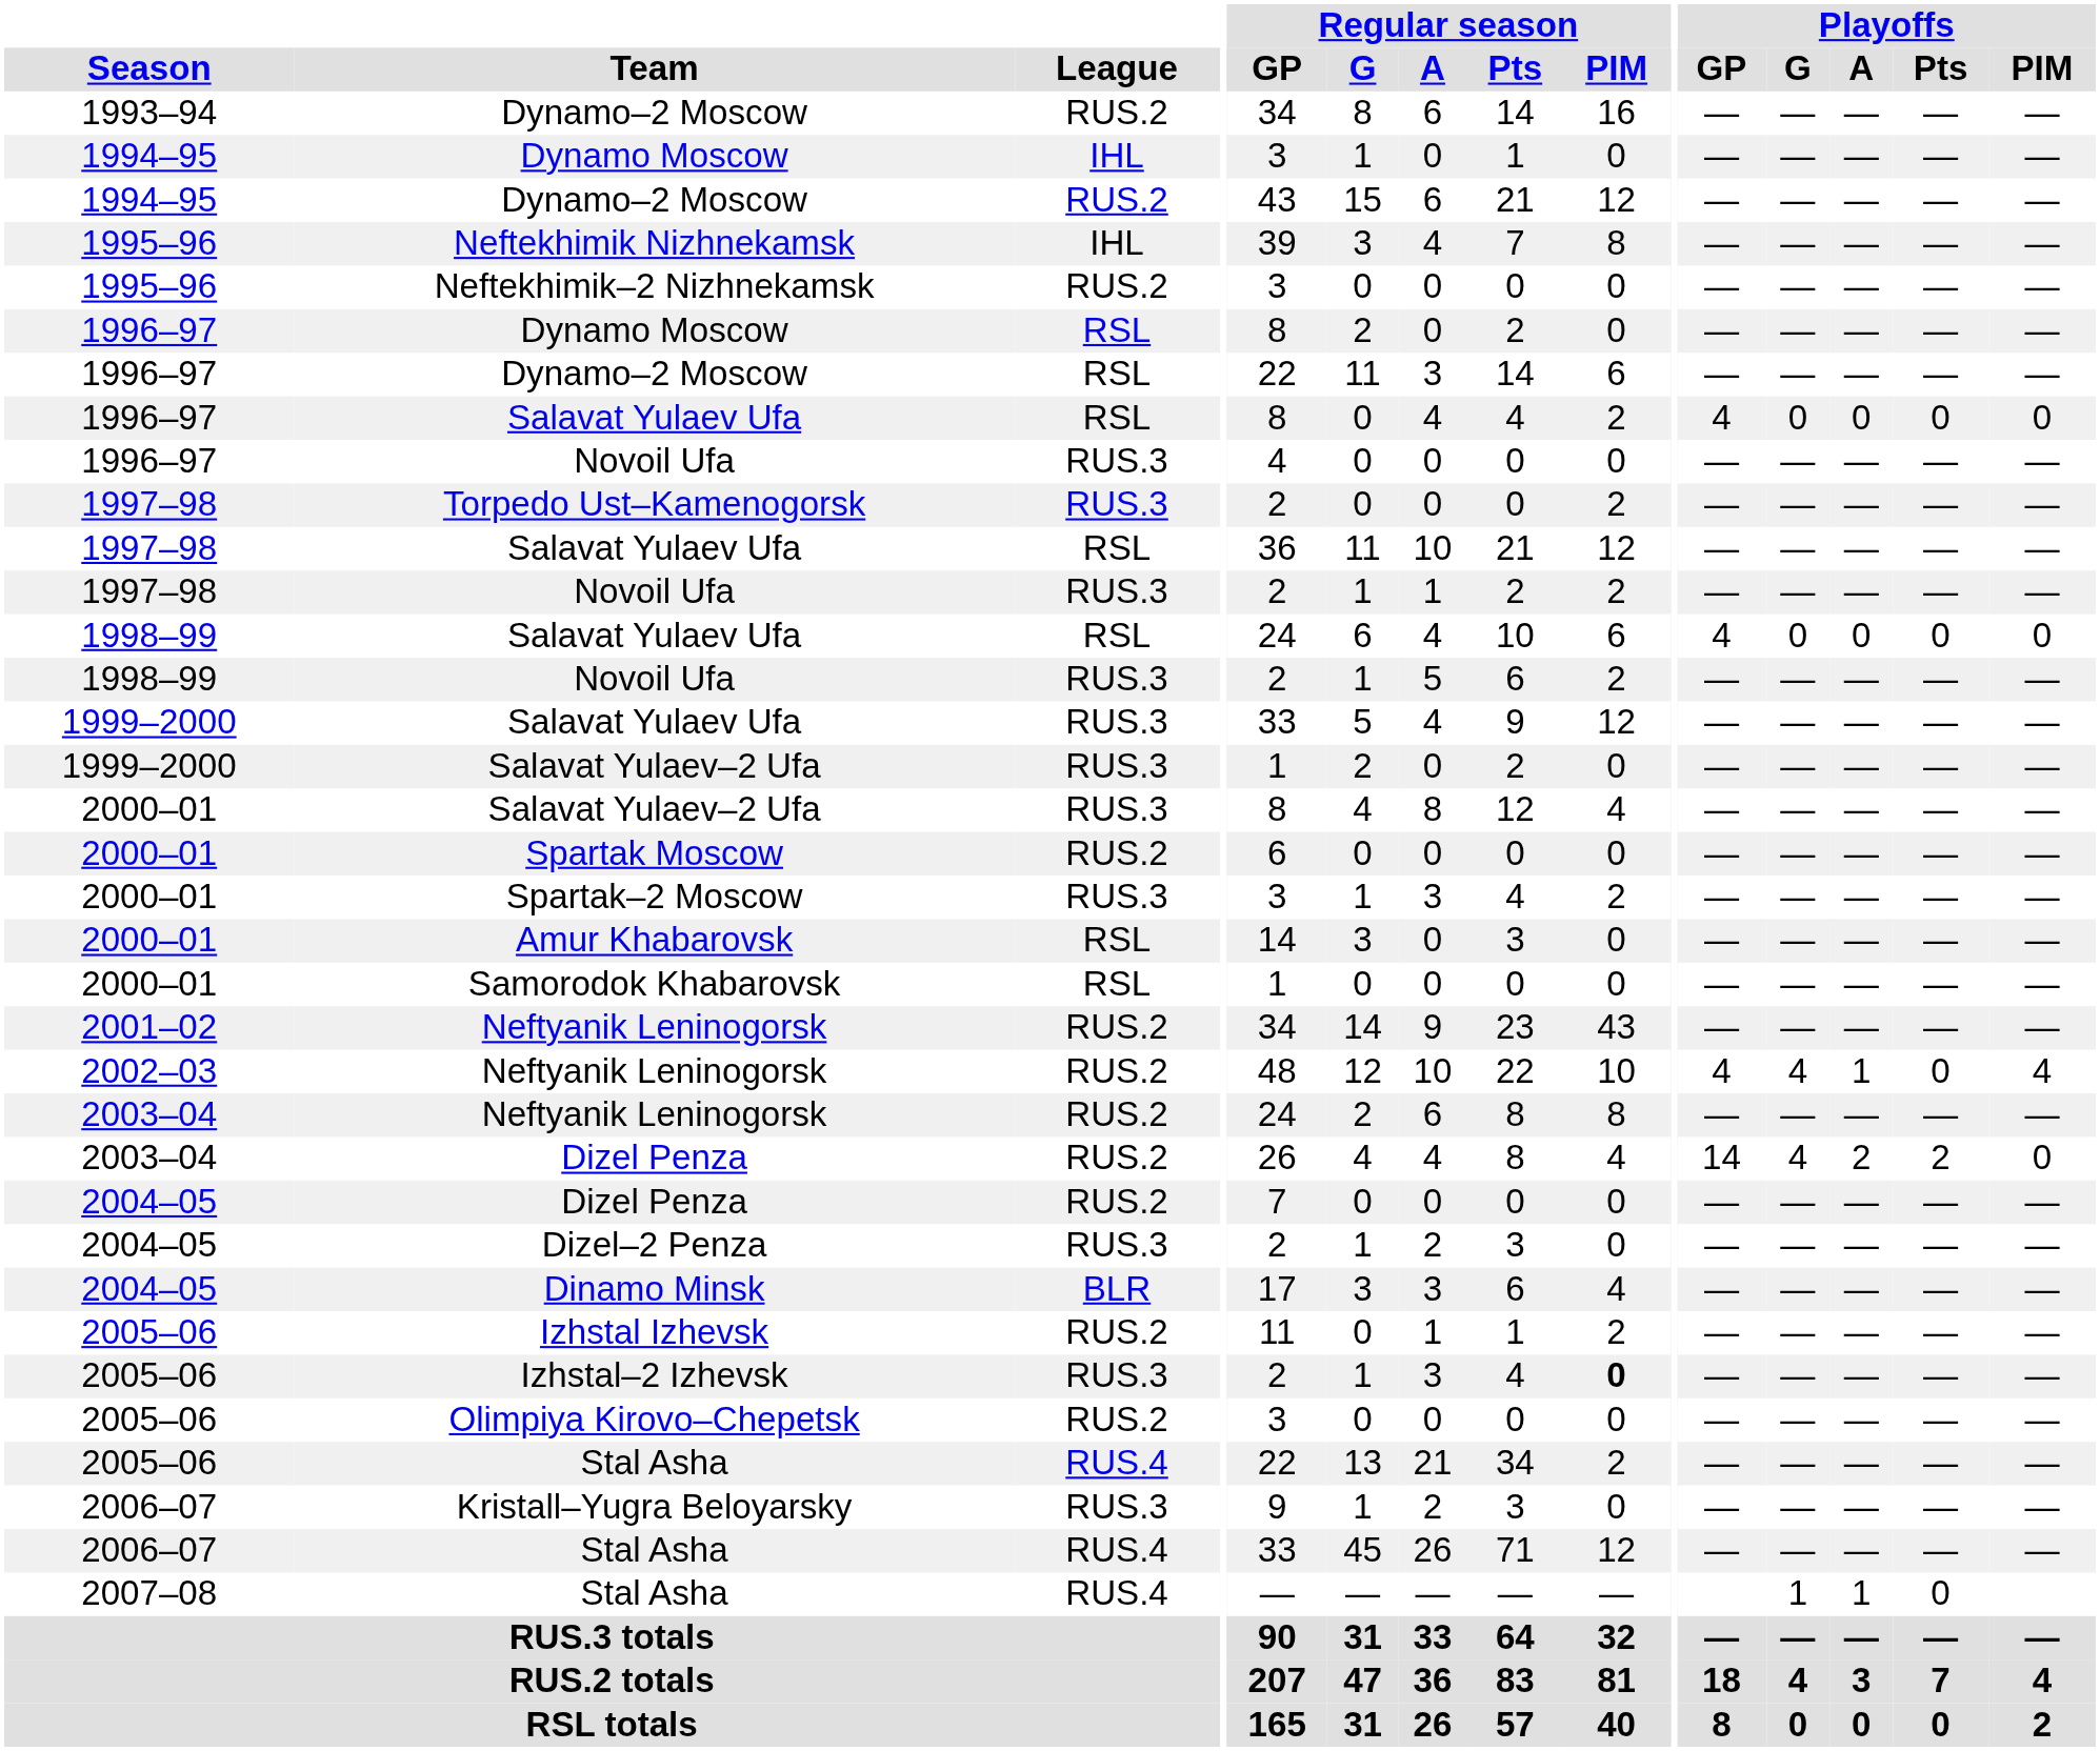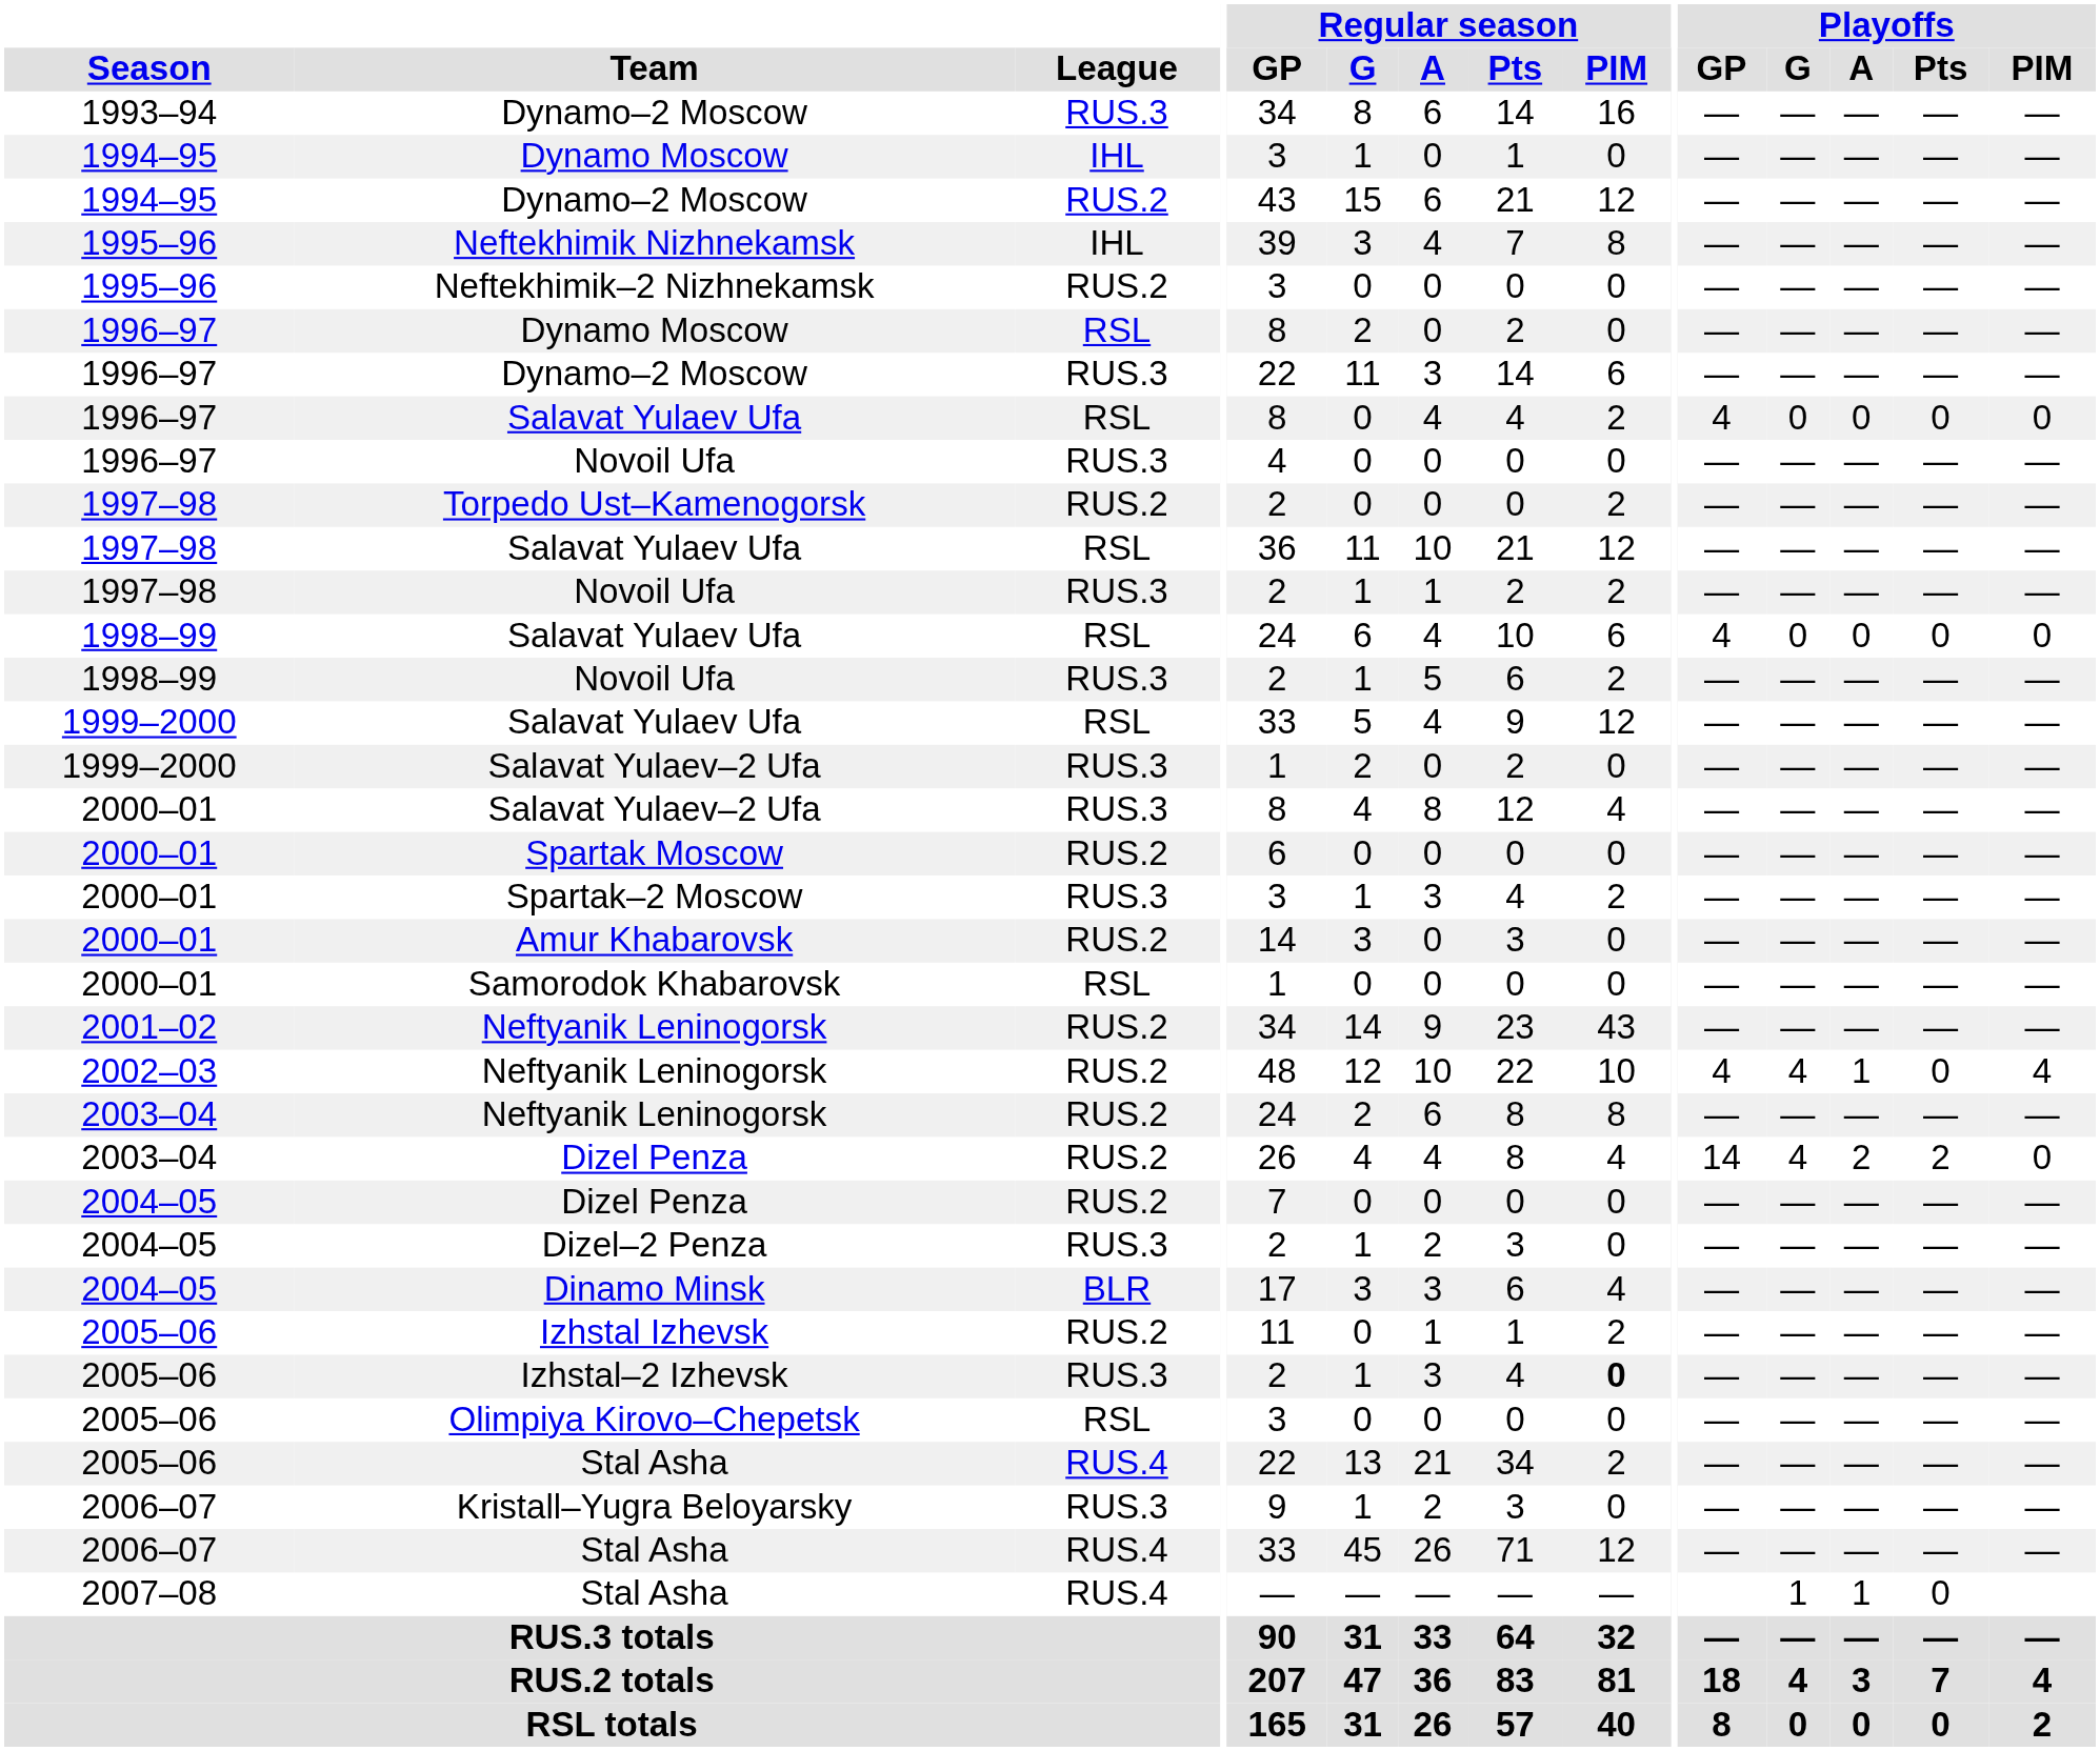 <table border="0" cellpadding="1" cellspacing="0" style="text-align:center; width:60em">
 <tr bgcolor="#e0e0e0">
 <th colspan="3" bgcolor="#ffffff"></th>
 <th rowspan="99" bgcolor="#ffffff"></th>
 <th colspan="5"><a href='#'>Regular season</a></th>
 <th rowspan="99" bgcolor="#ffffff"></th>
 <th colspan="5"><a href='#'>Playoffs</a></th>
 </tr>
 <tr bgcolor="#e0e0e0">
 <th><a href='#'>Season</a></th>
 <th>Team</th>
 <th>League</th>
 <th>GP</th>
 <th><a href='#'>G</a></th>
 <th><a href='#'>A</a></th>
 <th><a href='#'>Pts</a></th>
 <th><a href='#'>PIM</a></th>
 <th>GP</th>
 <th>G</th>
 <th>A</th>
 <th>Pts</th>
 <th>PIM</th>
 </tr>
 <tr>
 <td>1993–94</td>
 <td>Dynamo–2 Moscow</td>
-<td>RUS.2</td>
+<td><a href='#'>RUS.3</a></td>
 <td>34</td>
 <td>8</td>
 <td>6</td>
 <td>14</td>
 <td>16</td>
 <td>—</td>
 <td>—</td>
 <td>—</td>
 <td>—</td>
 <td>—</td>
 </tr>
 <tr bgcolor="#f0f0f0">
 <td><a href='#'>1994–95</a></td>
 <td><a href='#'>Dynamo Moscow</a></td>
 <td><a href='#'>IHL</a></td>
 <td>3</td>
 <td>1</td>
 <td>0</td>
 <td>1</td>
 <td>0</td>
 <td>—</td>
 <td>—</td>
 <td>—</td>
 <td>—</td>
 <td>—</td>
 </tr>
 <tr>
 <td><a href='#'>1994–95</a></td>
 <td>Dynamo–2 Moscow</td>
 <td><a href='#'>RUS.2</a></td>
 <td>43</td>
 <td>15</td>
 <td>6</td>
 <td>21</td>
 <td>12</td>
 <td>—</td>
 <td>—</td>
 <td>—</td>
 <td>—</td>
 <td>—</td>
 </tr>
 <tr bgcolor="#f0f0f0">
 <td><a href='#'>1995–96</a></td>
 <td><a href='#'>Neftekhimik Nizhnekamsk</a></td>
 <td>IHL</td>
 <td>39</td>
 <td>3</td>
 <td>4</td>
 <td>7</td>
 <td>8</td>
 <td>—</td>
 <td>—</td>
 <td>—</td>
 <td>—</td>
 <td>—</td>
 </tr>
 <tr>
 <td><a href='#'>1995–96</a></td>
 <td>Neftekhimik–2 Nizhnekamsk</td>
 <td>RUS.2</td>
 <td>3</td>
 <td>0</td>
 <td>0</td>
 <td>0</td>
 <td>0</td>
 <td>—</td>
 <td>—</td>
 <td>—</td>
 <td>—</td>
 <td>—</td>
 </tr>
 <tr bgcolor="#f0f0f0">
 <td><a href='#'>1996–97</a></td>
 <td>Dynamo Moscow</td>
 <td><a href='#'>RSL</a></td>
 <td>8</td>
 <td>2</td>
 <td>0</td>
 <td>2</td>
 <td>0</td>
 <td>—</td>
 <td>—</td>
 <td>—</td>
 <td>—</td>
 <td>—</td>
 </tr>
 <tr>
 <td>1996–97</td>
 <td>Dynamo–2 Moscow</td>
-<td>RSL</td>
+<td>RUS.3</td>
 <td>22</td>
 <td>11</td>
 <td>3</td>
 <td>14</td>
 <td>6</td>
 <td>—</td>
 <td>—</td>
 <td>—</td>
 <td>—</td>
 <td>—</td>
 </tr>
 <tr bgcolor="#f0f0f0">
 <td>1996–97</td>
 <td><a href='#'>Salavat Yulaev Ufa</a></td>
 <td>RSL</td>
 <td>8</td>
 <td>0</td>
 <td>4</td>
 <td>4</td>
 <td>2</td>
 <td>4</td>
 <td>0</td>
 <td>0</td>
 <td>0</td>
 <td>0</td>
 </tr>
 <tr>
 <td>1996–97</td>
 <td>Novoil Ufa</td>
 <td>RUS.3</td>
 <td>4</td>
 <td>0</td>
 <td>0</td>
 <td>0</td>
 <td>0</td>
 <td>—</td>
 <td>—</td>
 <td>—</td>
 <td>—</td>
 <td>—</td>
 </tr>
 <tr bgcolor="#f0f0f0">
 <td><a href='#'>1997–98</a></td>
 <td><a href='#'>Torpedo Ust–Kamenogorsk</a></td>
-<td><a href='#'>RUS.3</a></td>
+<td>RUS.2</td>
 <td>2</td>
 <td>0</td>
 <td>0</td>
 <td>0</td>
 <td>2</td>
 <td>—</td>
 <td>—</td>
 <td>—</td>
 <td>—</td>
 <td>—</td>
 </tr>
 <tr>
 <td><a href='#'>1997–98</a></td>
 <td>Salavat Yulaev Ufa</td>
 <td>RSL</td>
 <td>36</td>
 <td>11</td>
 <td>10</td>
 <td>21</td>
 <td>12</td>
 <td>—</td>
 <td>—</td>
 <td>—</td>
 <td>—</td>
 <td>—</td>
 </tr>
 <tr bgcolor="#f0f0f0">
 <td>1997–98</td>
 <td>Novoil Ufa</td>
 <td>RUS.3</td>
 <td>2</td>
 <td>1</td>
 <td>1</td>
 <td>2</td>
 <td>2</td>
 <td>—</td>
 <td>—</td>
 <td>—</td>
 <td>—</td>
 <td>—</td>
 </tr>
 <tr>
 <td><a href='#'>1998–99</a></td>
 <td>Salavat Yulaev Ufa</td>
 <td>RSL</td>
 <td>24</td>
 <td>6</td>
 <td>4</td>
 <td>10</td>
 <td>6</td>
 <td>4</td>
 <td>0</td>
 <td>0</td>
 <td>0</td>
 <td>0</td>
 </tr>
 <tr bgcolor="#f0f0f0">
 <td>1998–99</td>
 <td>Novoil Ufa</td>
 <td>RUS.3</td>
 <td>2</td>
 <td>1</td>
 <td>5</td>
 <td>6</td>
 <td>2</td>
 <td>—</td>
 <td>—</td>
 <td>—</td>
 <td>—</td>
 <td>—</td>
 </tr>
 <tr>
 <td><a href='#'>1999–2000</a></td>
 <td>Salavat Yulaev Ufa</td>
-<td>RUS.3</td>
+<td>RSL</td>
 <td>33</td>
 <td>5</td>
 <td>4</td>
 <td>9</td>
 <td>12</td>
 <td>—</td>
 <td>—</td>
 <td>—</td>
 <td>—</td>
 <td>—</td>
 </tr>
 <tr bgcolor="#f0f0f0">
 <td>1999–2000</td>
 <td>Salavat Yulaev–2 Ufa</td>
 <td>RUS.3</td>
 <td>1</td>
 <td>2</td>
 <td>0</td>
 <td>2</td>
 <td>0</td>
 <td>—</td>
 <td>—</td>
 <td>—</td>
 <td>—</td>
 <td>—</td>
 </tr>
 <tr>
 <td>2000–01</td>
 <td>Salavat Yulaev–2 Ufa</td>
 <td>RUS.3</td>
 <td>8</td>
 <td>4</td>
 <td>8</td>
 <td>12</td>
 <td>4</td>
 <td>—</td>
 <td>—</td>
 <td>—</td>
 <td>—</td>
 <td>—</td>
 </tr>
 <tr bgcolor="#f0f0f0">
 <td><a href='#'>2000–01</a></td>
 <td><a href='#'>Spartak Moscow</a></td>
 <td>RUS.2</td>
 <td>6</td>
 <td>0</td>
 <td>0</td>
 <td>0</td>
 <td>0</td>
 <td>—</td>
 <td>—</td>
 <td>—</td>
 <td>—</td>
 <td>—</td>
 </tr>
 <tr>
 <td>2000–01</td>
 <td>Spartak–2 Moscow</td>
 <td>RUS.3</td>
 <td>3</td>
 <td>1</td>
 <td>3</td>
 <td>4</td>
 <td>2</td>
 <td>—</td>
 <td>—</td>
 <td>—</td>
 <td>—</td>
 <td>—</td>
 </tr>
 <tr bgcolor="#f0f0f0">
 <td><a href='#'>2000–01</a></td>
 <td><a href='#'>Amur Khabarovsk</a></td>
-<td>RSL</td>
+<td>RUS.2</td>
 <td>14</td>
 <td>3</td>
 <td>0</td>
 <td>3</td>
 <td>0</td>
 <td>—</td>
 <td>—</td>
 <td>—</td>
 <td>—</td>
 <td>—</td>
 </tr>
 <tr>
 <td>2000–01</td>
 <td>Samorodok Khabarovsk</td>
 <td>RSL</td>
 <td>1</td>
 <td>0</td>
 <td>0</td>
 <td>0</td>
 <td>0</td>
 <td>—</td>
 <td>—</td>
 <td>—</td>
 <td>—</td>
 <td>—</td>
 </tr>
 <tr bgcolor="#f0f0f0">
 <td><a href='#'>2001–02</a></td>
 <td><a href='#'>Neftyanik Leninogorsk</a></td>
 <td>RUS.2</td>
 <td>34</td>
 <td>14</td>
 <td>9</td>
 <td>23</td>
 <td>43</td>
 <td>—</td>
 <td>—</td>
 <td>—</td>
 <td>—</td>
 <td>—</td>
 </tr>
 <tr>
 <td><a href='#'>2002–03</a></td>
 <td>Neftyanik Leninogorsk</td>
 <td>RUS.2</td>
 <td>48</td>
 <td>12</td>
 <td>10</td>
 <td>22</td>
 <td>10</td>
 <td>4</td>
 <td>4</td>
 <td>1</td>
 <td>0</td>
 <td>4</td>
 </tr>
 <tr bgcolor="#f0f0f0">
 <td><a href='#'>2003–04</a></td>
 <td>Neftyanik Leninogorsk</td>
 <td>RUS.2</td>
 <td>24</td>
 <td>2</td>
 <td>6</td>
 <td>8</td>
 <td>8</td>
 <td>—</td>
 <td>—</td>
 <td>—</td>
 <td>—</td>
 <td>—</td>
 </tr>
 <tr>
 <td>2003–04</td>
 <td><a href='#'>Dizel Penza</a></td>
 <td>RUS.2</td>
 <td>26</td>
 <td>4</td>
 <td>4</td>
 <td>8</td>
 <td>4</td>
 <td>14</td>
 <td>4</td>
 <td>2</td>
 <td>2</td>
 <td>0</td>
 </tr>
 <tr bgcolor="#f0f0f0">
 <td><a href='#'>2004–05</a></td>
 <td>Dizel Penza</td>
 <td>RUS.2</td>
 <td>7</td>
 <td>0</td>
 <td>0</td>
 <td>0</td>
 <td>0</td>
 <td>—</td>
 <td>—</td>
 <td>—</td>
 <td>—</td>
 <td>—</td>
 </tr>
 <tr>
 <td>2004–05</td>
 <td>Dizel–2 Penza</td>
 <td>RUS.3</td>
 <td>2</td>
 <td>1</td>
 <td>2</td>
 <td>3</td>
 <td>0</td>
 <td>—</td>
 <td>—</td>
 <td>—</td>
 <td>—</td>
 <td>—</td>
 </tr>
 <tr bgcolor="#f0f0f0">
 <td><a href='#'>2004–05</a></td>
 <td><a href='#'>Dinamo Minsk</a></td>
 <td><a href='#'>BLR</a></td>
 <td>17</td>
 <td>3</td>
 <td>3</td>
 <td>6</td>
 <td>4</td>
 <td>—</td>
 <td>—</td>
 <td>—</td>
 <td>—</td>
 <td>—</td>
 </tr>
 <tr>
 <td><a href='#'>2005–06</a></td>
 <td><a href='#'>Izhstal Izhevsk</a></td>
 <td>RUS.2</td>
 <td>11</td>
 <td>0</td>
 <td>1</td>
 <td>1</td>
 <td>2</td>
 <td>—</td>
 <td>—</td>
 <td>—</td>
 <td>—</td>
 <td>—</td>
 </tr>
 <tr bgcolor="#f0f0f0">
 <td>2005–06</td>
 <td>Izhstal–2 Izhevsk</td>
 <td>RUS.3</td>
 <td>2</td>
 <td>1</td>
 <td>3</td>
 <td>4</td>
 <td><strong>0</strong></td>
 <td>—</td>
 <td>—</td>
 <td>—</td>
 <td>—</td>
 <td>—</td>
 </tr>
 <tr>
 <td>2005–06</td>
 <td><a href='#'>Olimpiya Kirovo–Chepetsk</a></td>
-<td>RUS.2</td>
+<td>RSL</td>
 <td>3</td>
 <td>0</td>
 <td>0</td>
 <td>0</td>
 <td>0</td>
 <td>—</td>
 <td>—</td>
 <td>—</td>
 <td>—</td>
 <td>—</td>
 </tr>
 <tr bgcolor="#f0f0f0">
 <td>2005–06</td>
 <td>Stal Asha</td>
 <td><a href='#'>RUS.4</a></td>
 <td>22</td>
 <td>13</td>
 <td>21</td>
 <td>34</td>
 <td>2</td>
 <td>—</td>
 <td>—</td>
 <td>—</td>
 <td>—</td>
 <td>—</td>
 </tr>
 <tr>
 <td>2006–07</td>
 <td>Kristall–Yugra Beloyarsky</td>
 <td>RUS.3</td>
 <td>9</td>
 <td>1</td>
 <td>2</td>
 <td>3</td>
 <td>0</td>
 <td>—</td>
 <td>—</td>
 <td>—</td>
 <td>—</td>
 <td>—</td>
 </tr>
 <tr bgcolor="#f0f0f0">
 <td>2006–07</td>
 <td>Stal Asha</td>
 <td>RUS.4</td>
 <td>33</td>
 <td>45</td>
 <td>26</td>
 <td>71</td>
 <td>12</td>
 <td>—</td>
 <td>—</td>
 <td>—</td>
 <td>—</td>
 <td>—</td>
 </tr>
 <tr>
 <td>2007–08</td>
 <td>Stal Asha</td>
 <td>RUS.4</td>
 <td>—</td>
 <td>—</td>
 <td>—</td>
 <td>—</td>
 <td>—</td>
 <td></td>
 <td>1</td>
 <td>1</td>
 <td>0</td>
 <td></td>
 </tr>
 <tr bgcolor="#e0e0e0">
 <th colspan="3">RUS.3 totals</th>
 <th>90</th>
 <th>31</th>
 <th>33</th>
 <th>64</th>
 <th>32</th>
 <th>—</th>
 <th>—</th>
 <th>—</th>
 <th>—</th>
 <th>—</th>
 </tr>
 <tr bgcolor="#e0e0e0">
 <th colspan="3">RUS.2 totals</th>
 <th>207</th>
 <th>47</th>
 <th>36</th>
 <th>83</th>
 <th>81</th>
 <th>18</th>
 <th>4</th>
 <th>3</th>
 <th>7</th>
 <th>4</th>
 </tr>
 <tr bgcolor="#e0e0e0">
 <th colspan="3">RSL totals</th>
 <th>165</th>
 <th>31</th>
 <th>26</th>
 <th>57</th>
 <th>40</th>
 <th>8</th>
 <th>0</th>
 <th>0</th>
 <th>0</th>
 <th>2</th>
 </tr>
 </table>
